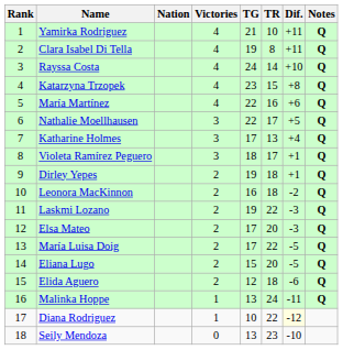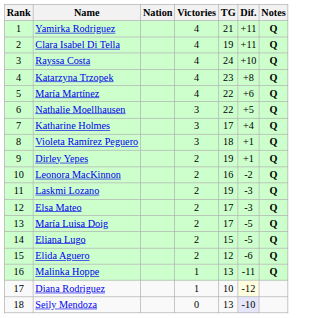 <table class="wikitable sortable" style="text-align:center">
 <tr>
 <th>Rank</th>
 <th>Name</th>
 <th>Nation</th>
 <th>Victories</th>
 <th>TG</th>
-<th>TR</th>
 <th>Dif.</th>
 <th>Notes</th>
 </tr>
 <tr style="background:#cfc">
 <td>1</td>
 <td align=left><a href='#'>Yamirka Rodriguez</a></td>
 <td align=left></td>
 <td>4</td>
 <td>21</td>
-<td>10</td>
 <td>+11</td>
 <td><strong>Q</strong></td>
 </tr>
 <tr style="background:#cfc">
 <td>2</td>
 <td align=left><a href='#'>Clara Isabel Di Tella</a></td>
 <td align=left></td>
 <td>4</td>
 <td>19</td>
-<td>8</td>
 <td>+11</td>
 <td><strong>Q</strong></td>
 </tr>
 <tr style="background:#cfc">
 <td>3</td>
 <td align=left><a href='#'>Rayssa Costa</a></td>
 <td align=left></td>
 <td>4</td>
 <td>24</td>
-<td>14</td>
 <td>+10</td>
 <td><strong>Q</strong></td>
 </tr>
 <tr style="background:#cfc">
 <td>4</td>
 <td align=left><a href='#'>Katarzyna Trzopek</a></td>
 <td align=left></td>
 <td>4</td>
 <td>23</td>
-<td>15</td>
 <td>+8</td>
 <td><strong>Q</strong></td>
 </tr>
 <tr style="background:#cfc">
 <td>5</td>
 <td align=left><a href='#'>María Martínez</a></td>
 <td align=left></td>
 <td>4</td>
 <td>22</td>
-<td>16</td>
 <td>+6</td>
 <td><strong>Q</strong></td>
 </tr>
 <tr style="background:#cfc">
 <td>6</td>
 <td align=left><a href='#'>Nathalie Moellhausen</a></td>
 <td align=left></td>
 <td>3</td>
 <td>22</td>
-<td>17</td>
 <td>+5</td>
 <td><strong>Q</strong></td>
 </tr>
 <tr style="background:#cfc">
 <td>7</td>
 <td align=left><a href='#'>Katharine Holmes</a></td>
 <td align=left></td>
 <td>3</td>
 <td>17</td>
-<td>13</td>
 <td>+4</td>
 <td><strong>Q</strong></td>
 </tr>
 <tr style="background:#cfc">
 <td>8</td>
 <td align=left><a href='#'>Violeta Ramírez Peguero</a></td>
 <td align=left></td>
 <td>3</td>
 <td>18</td>
-<td>17</td>
 <td>+1</td>
 <td><strong>Q</strong></td>
 </tr>
 <tr style="background:#cfc">
 <td>9</td>
 <td align=left><a href='#'>Dirley Yepes</a></td>
 <td align=left></td>
 <td>2</td>
 <td>19</td>
-<td>18</td>
 <td>+1</td>
 <td><strong>Q</strong></td>
 </tr>
 <tr style="background:#cfc">
 <td>10</td>
 <td align=left><a href='#'>Leonora MacKinnon</a></td>
 <td align=left></td>
 <td>2</td>
 <td>16</td>
-<td>18</td>
 <td>-2</td>
 <td><strong>Q</strong></td>
 </tr>
 <tr style="background:#cfc">
 <td>11</td>
 <td align=left><a href='#'>Laskmi Lozano</a></td>
 <td align=left></td>
 <td>2</td>
 <td>19</td>
-<td>22</td>
 <td>-3</td>
 <td><strong>Q</strong></td>
 </tr>
 <tr style="background:#cfc">
 <td>12</td>
 <td align=left><a href='#'>Elsa Mateo</a></td>
 <td align=left></td>
 <td>2</td>
 <td>17</td>
-<td>20</td>
 <td>-3</td>
 <td><strong>Q</strong></td>
 </tr>
 <tr style="background:#cfc">
 <td>13</td>
 <td align=left><a href='#'>María Luisa Doig</a></td>
 <td align=left></td>
 <td>2</td>
 <td>17</td>
-<td>22</td>
 <td>-5</td>
 <td><strong>Q</strong></td>
 </tr>
 <tr style="background:#cfc">
 <td>14</td>
 <td align=left><a href='#'>Eliana Lugo</a></td>
 <td align=left></td>
 <td>2</td>
 <td>15</td>
-<td>20</td>
 <td>-5</td>
 <td><strong>Q</strong></td>
 </tr>
 <tr style="background:#cfc">
 <td>15</td>
 <td align=left><a href='#'>Elida Aguero</a></td>
 <td align=left></td>
 <td>2</td>
 <td>12</td>
-<td>18</td>
 <td>-6</td>
 <td><strong>Q</strong></td>
 </tr>
 <tr style="background:#cfc">
 <td>16</td>
 <td align=left><a href='#'>Malinka Hoppe</a></td>
 <td align=left></td>
 <td>1</td>
 <td>13</td>
-<td>24</td>
 <td>-11</td>
 <td><strong>Q</strong></td>
 </tr>
 <tr>
 <td>17</td>
 <td align=left><a href='#'>Diana Rodriguez</a></td>
 <td align=left></td>
 <td>1</td>
 <td>10</td>
-<td>22</td>
 <td style="background: lightyellow;">-12</td>
 <td></td>
 </tr>
 <tr>
 <td>18</td>
 <td align=left><a href='#'>Seily Mendoza</a></td>
 <td align=left></td>
 <td>0</td>
 <td>13</td>
-<td>23</td>
-<td>-10</td>
+<td style="background: lavender;">-10</td>
 <td></td>
 </tr>
 </table>
